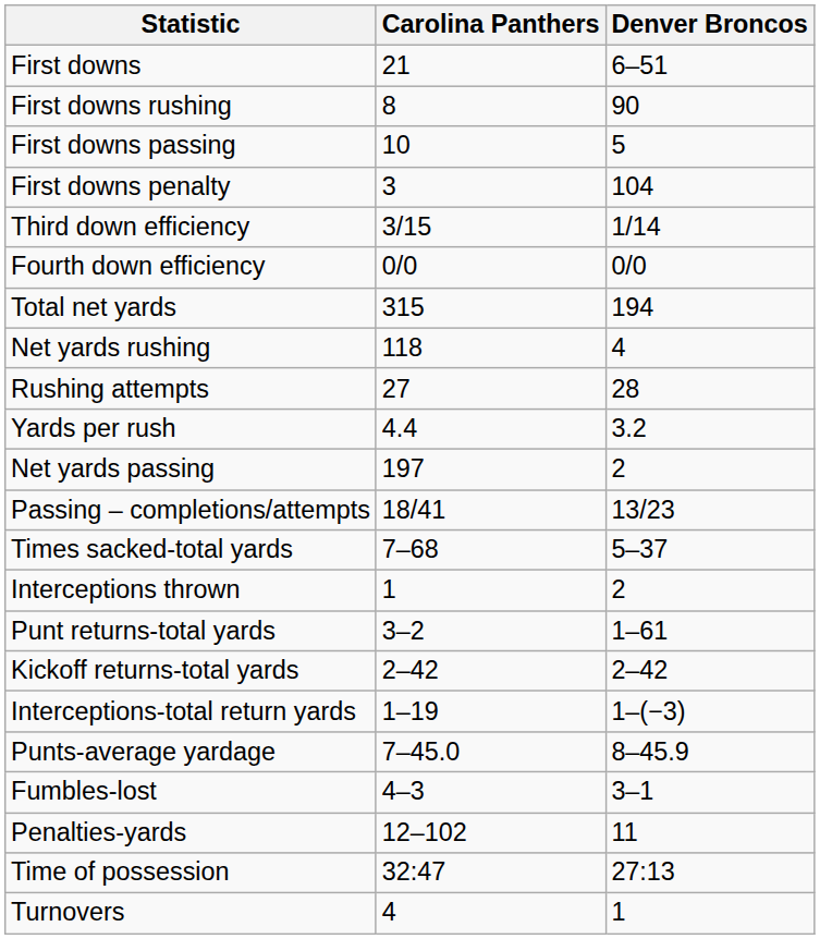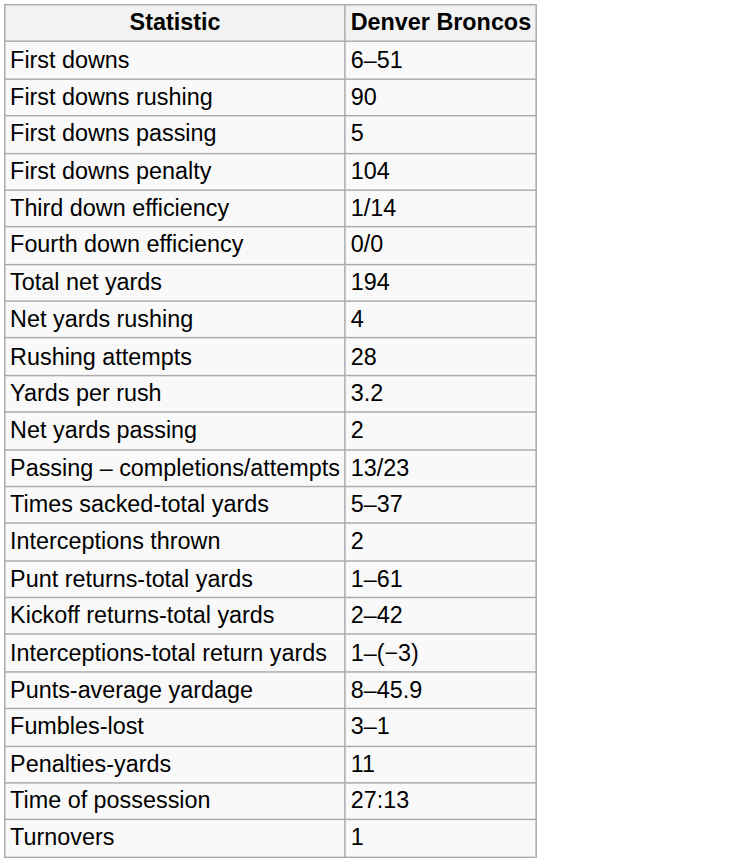 <table class="wikitable">
 <tr>
 <th>Statistic</th>
-<th>Carolina Panthers</th>
 <th>Denver Broncos</th>
 </tr>
 <tr>
 <td>First downs</td>
-<td>21</td>
 <td>6–51</td>
 </tr>
 <tr>
 <td>First downs rushing</td>
-<td>8</td>
 <td>90</td>
 </tr>
 <tr>
 <td>First downs passing</td>
-<td>10</td>
 <td>5</td>
 </tr>
 <tr>
 <td>First downs penalty</td>
-<td>3</td>
 <td>104</td>
 </tr>
 <tr>
 <td>Third down efficiency</td>
-<td>3/15</td>
 <td>1/14</td>
 </tr>
 <tr>
 <td>Fourth down efficiency</td>
 <td>0/0</td>
-<td>0/0</td>
 </tr>
 <tr>
 <td>Total net yards</td>
-<td>315</td>
 <td>194</td>
 </tr>
 <tr>
 <td>Net yards rushing</td>
-<td>118</td>
 <td>4</td>
 </tr>
 <tr>
 <td>Rushing attempts</td>
-<td>27</td>
 <td>28</td>
 </tr>
 <tr>
 <td>Yards per rush</td>
-<td>4.4</td>
 <td>3.2</td>
 </tr>
 <tr>
 <td>Net yards passing</td>
-<td>197</td>
 <td>2</td>
 </tr>
 <tr>
 <td>Passing – completions/attempts</td>
-<td>18/41</td>
 <td>13/23</td>
 </tr>
 <tr>
 <td>Times sacked-total yards</td>
-<td>7–68</td>
 <td>5–37</td>
 </tr>
 <tr>
 <td>Interceptions thrown</td>
-<td>1</td>
 <td>2</td>
 </tr>
 <tr>
 <td>Punt returns-total yards</td>
-<td>3–2</td>
 <td>1–61</td>
 </tr>
 <tr>
 <td>Kickoff returns-total yards</td>
 <td>2–42</td>
-<td>2–42</td>
 </tr>
 <tr>
 <td>Interceptions-total return yards</td>
-<td>1–19</td>
 <td>1–(−3)</td>
 </tr>
 <tr>
 <td>Punts-average yardage</td>
-<td>7–45.0</td>
 <td>8–45.9</td>
 </tr>
 <tr>
 <td>Fumbles-lost</td>
-<td>4–3</td>
 <td>3–1</td>
 </tr>
 <tr>
 <td>Penalties-yards</td>
-<td>12–102</td>
 <td>11</td>
 </tr>
 <tr>
 <td>Time of possession</td>
-<td>32:47</td>
 <td>27:13</td>
 </tr>
 <tr>
 <td>Turnovers</td>
-<td>4</td>
 <td>1</td>
 </tr>
 </table>
